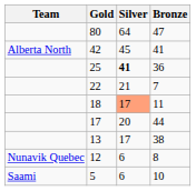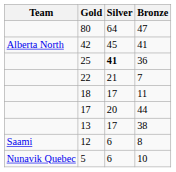 <table class="wikitable">
 <tr>
 <th>Team</th>
 <th>Gold</th>
 <th>Silver</th>
 <th>Bronze</th>
 </tr>
 <tr>
 <td></td>
 <td>80</td>
 <td>64</td>
 <td>47</td>
 </tr>
 <tr>
 <td> <a href='#'>Alberta North</a></td>
 <td>42</td>
 <td>45</td>
 <td>41</td>
 </tr>
 <tr>
 <td></td>
 <td>25</td>
 <td><strong>41</strong></td>
 <td>36</td>
 </tr>
 <tr>
 <td></td>
 <td>22</td>
 <td>21</td>
 <td>7</td>
 </tr>
 <tr>
 <td></td>
 <td>18</td>
-<td style="background: lightsalmon;">17</td>
+<td>17</td>
 <td>11</td>
 </tr>
 <tr>
 <td></td>
 <td>17</td>
 <td>20</td>
 <td>44</td>
 </tr>
 <tr>
 <td></td>
 <td>13</td>
 <td>17</td>
 <td>38</td>
 </tr>
 <tr>
-<td> <a href='#'>Nunavik Quebec</a></td>
+<td> <a href='#'>Saami</a></td>
 <td>12</td>
 <td>6</td>
 <td>8</td>
 </tr>
 <tr>
-<td> <a href='#'>Saami</a></td>
+<td> <a href='#'>Nunavik Quebec</a></td>
 <td>5</td>
 <td>6</td>
 <td>10</td>
 </tr>
 </table>
